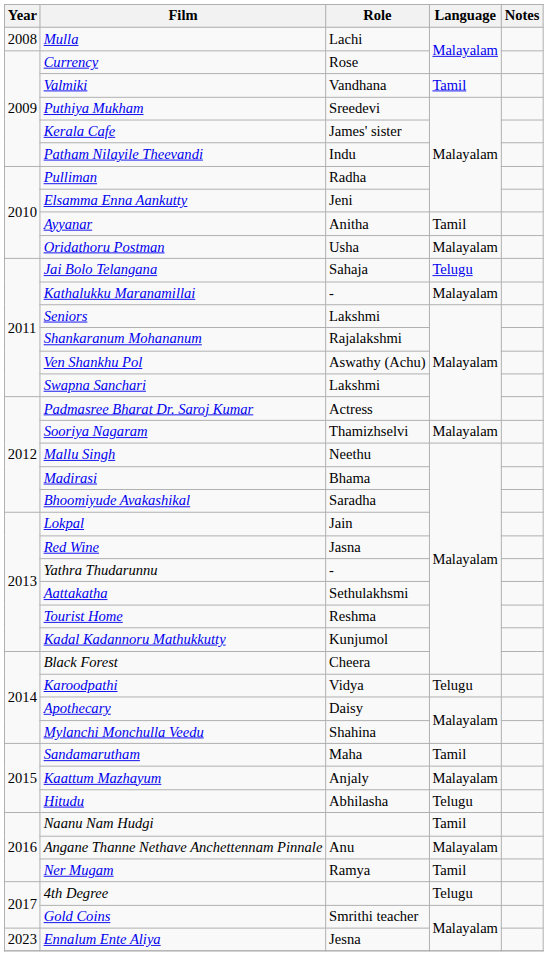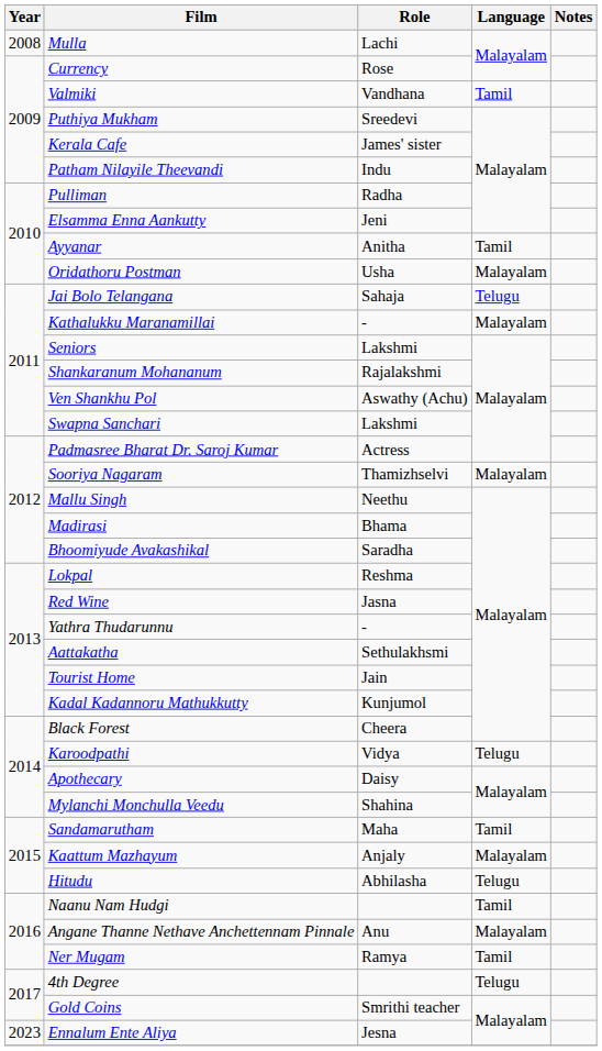 <table class="wikitable sortable">
 <tr style="background:#ccc; text-align:center;">
 <th>Year</th>
 <th>Film</th>
 <th>Role</th>
 <th>Language</th>
 <th>Notes</th>
 </tr>
 <tr>
 <td>2008</td>
 <td><em><a href='#'>Mulla</a></em></td>
 <td>Lachi</td>
 <td rowspan="2"><a href='#'>Malayalam</a></td>
 <td></td>
 </tr>
 <tr>
 <td rowspan="5">2009</td>
 <td><em><a href='#'>Currency</a></em></td>
 <td>Rose</td>
 <td></td>
 </tr>
 <tr>
 <td><em><a href='#'>Valmiki</a></em></td>
 <td>Vandhana</td>
 <td><a href='#'>Tamil</a></td>
 <td></td>
 </tr>
 <tr>
 <td><em><a href='#'>Puthiya Mukham</a></em></td>
 <td>Sreedevi</td>
 <td rowspan="5">Malayalam</td>
 <td></td>
 </tr>
 <tr>
 <td><em><a href='#'>Kerala Cafe</a></em></td>
 <td>James' sister</td>
 <td></td>
 </tr>
 <tr>
 <td><em><a href='#'>Patham Nilayile Theevandi</a></em></td>
 <td>Indu</td>
 <td></td>
 </tr>
 <tr>
 <td rowspan="4">2010</td>
 <td><em><a href='#'>Pulliman</a></em></td>
 <td>Radha</td>
 <td></td>
 </tr>
 <tr>
 <td><em><a href='#'>Elsamma Enna Aankutty</a></em></td>
 <td>Jeni</td>
 <td></td>
 </tr>
 <tr>
 <td><em><a href='#'>Ayyanar</a></em></td>
 <td>Anitha</td>
 <td>Tamil</td>
 <td></td>
 </tr>
 <tr>
 <td><em><a href='#'>Oridathoru Postman</a></em></td>
 <td>Usha</td>
 <td>Malayalam</td>
 <td></td>
 </tr>
 <tr>
 <td rowspan="6">2011</td>
 <td><em><a href='#'>Jai Bolo Telangana</a></em></td>
 <td>Sahaja</td>
 <td><a href='#'>Telugu</a></td>
 <td></td>
 </tr>
 <tr>
 <td><em><a href='#'>Kathalukku Maranamillai</a></em></td>
 <td>-</td>
 <td>Malayalam</td>
 <td></td>
 </tr>
 <tr>
 <td><em><a href='#'>Seniors</a></em></td>
 <td>Lakshmi</td>
 <td rowspan="5">Malayalam</td>
 <td></td>
 </tr>
 <tr>
 <td><em><a href='#'>Shankaranum Mohananum</a></em></td>
 <td>Rajalakshmi</td>
 <td></td>
 </tr>
 <tr>
 <td><em><a href='#'>Ven Shankhu Pol</a></em></td>
 <td>Aswathy (Achu)</td>
 <td></td>
 </tr>
 <tr>
 <td><em><a href='#'>Swapna Sanchari</a></em></td>
 <td>Lakshmi</td>
 <td></td>
 </tr>
 <tr>
 <td rowspan="5">2012</td>
 <td><em><a href='#'>Padmasree Bharat Dr. Saroj Kumar</a></em></td>
 <td>Actress</td>
 <td></td>
 </tr>
 <tr>
 <td><em><a href='#'>Sooriya Nagaram</a></em></td>
 <td>Thamizhselvi</td>
 <td>Malayalam</td>
 <td></td>
 </tr>
 <tr>
 <td><em><a href='#'>Mallu Singh</a></em></td>
 <td>Neethu</td>
 <td rowspan="10">Malayalam</td>
 <td></td>
 </tr>
 <tr>
 <td><em><a href='#'>Madirasi</a></em></td>
 <td>Bhama</td>
 <td></td>
 </tr>
 <tr>
 <td><em><a href='#'>Bhoomiyude Avakashikal</a></em></td>
 <td>Saradha</td>
 <td></td>
 </tr>
 <tr>
 <td rowspan="6">2013</td>
 <td><em><a href='#'>Lokpal</a></em></td>
-<td>Jain</td>
+<td>Reshma</td>
 <td></td>
 </tr>
 <tr>
 <td><em><a href='#'>Red Wine</a></em></td>
 <td>Jasna</td>
 <td></td>
 </tr>
 <tr>
 <td><em>Yathra Thudarunnu</em></td>
 <td>-</td>
 <td></td>
 </tr>
 <tr>
 <td><em><a href='#'>Aattakatha</a></em></td>
 <td>Sethulakhsmi</td>
 <td></td>
 </tr>
 <tr>
 <td><em><a href='#'>Tourist Home</a></em></td>
-<td>Reshma</td>
+<td>Jain</td>
 <td></td>
 </tr>
 <tr>
 <td><em><a href='#'>Kadal Kadannoru Mathukkutty</a></em></td>
 <td>Kunjumol</td>
 <td></td>
 </tr>
 <tr>
 <td rowspan="4">2014</td>
 <td><em>Black Forest</em></td>
 <td>Cheera</td>
 <td></td>
 </tr>
 <tr>
 <td><em><a href='#'>Karoodpathi</a></em></td>
 <td>Vidya</td>
 <td>Telugu</td>
 <td></td>
 </tr>
 <tr>
 <td><em><a href='#'>Apothecary</a></em></td>
 <td>Daisy</td>
 <td rowspan="2">Malayalam</td>
 <td></td>
 </tr>
 <tr>
 <td><em><a href='#'>Mylanchi Monchulla Veedu</a></em></td>
 <td>Shahina</td>
 <td></td>
 </tr>
 <tr>
 <td rowspan="3">2015</td>
 <td><em><a href='#'>Sandamarutham</a></em></td>
 <td>Maha</td>
 <td>Tamil</td>
 <td></td>
 </tr>
 <tr>
 <td><em><a href='#'>Kaattum Mazhayum</a></em></td>
 <td>Anjaly</td>
 <td>Malayalam</td>
 <td></td>
 </tr>
 <tr>
 <td><em><a href='#'>Hitudu</a></em></td>
 <td>Abhilasha</td>
 <td>Telugu</td>
 <td></td>
 </tr>
 <tr>
 <td rowspan="3">2016</td>
 <td><em>Naanu Nam Hudgi</em></td>
 <td></td>
 <td>Tamil</td>
 <td></td>
 </tr>
 <tr>
 <td><em>Angane Thanne Nethave Anchettennam Pinnale</em></td>
 <td>Anu</td>
 <td>Malayalam</td>
 <td></td>
 </tr>
 <tr>
 <td><em><a href='#'>Ner Mugam</a></em></td>
 <td>Ramya</td>
 <td>Tamil</td>
 <td></td>
 </tr>
 <tr>
 <td rowspan="2">2017</td>
 <td><em>4th Degree</em></td>
 <td></td>
 <td>Telugu</td>
 <td></td>
 </tr>
 <tr>
 <td><em><a href='#'>Gold Coins</a></em></td>
 <td>Smrithi teacher</td>
 <td rowspan=2>Malayalam</td>
 <td></td>
 </tr>
 <tr>
 <td>2023</td>
 <td><em><a href='#'>Ennalum Ente Aliya</a></em></td>
 <td>Jesna</td>
 <td></td>
 </tr>
 <tr>
 </tr>
 </table>
